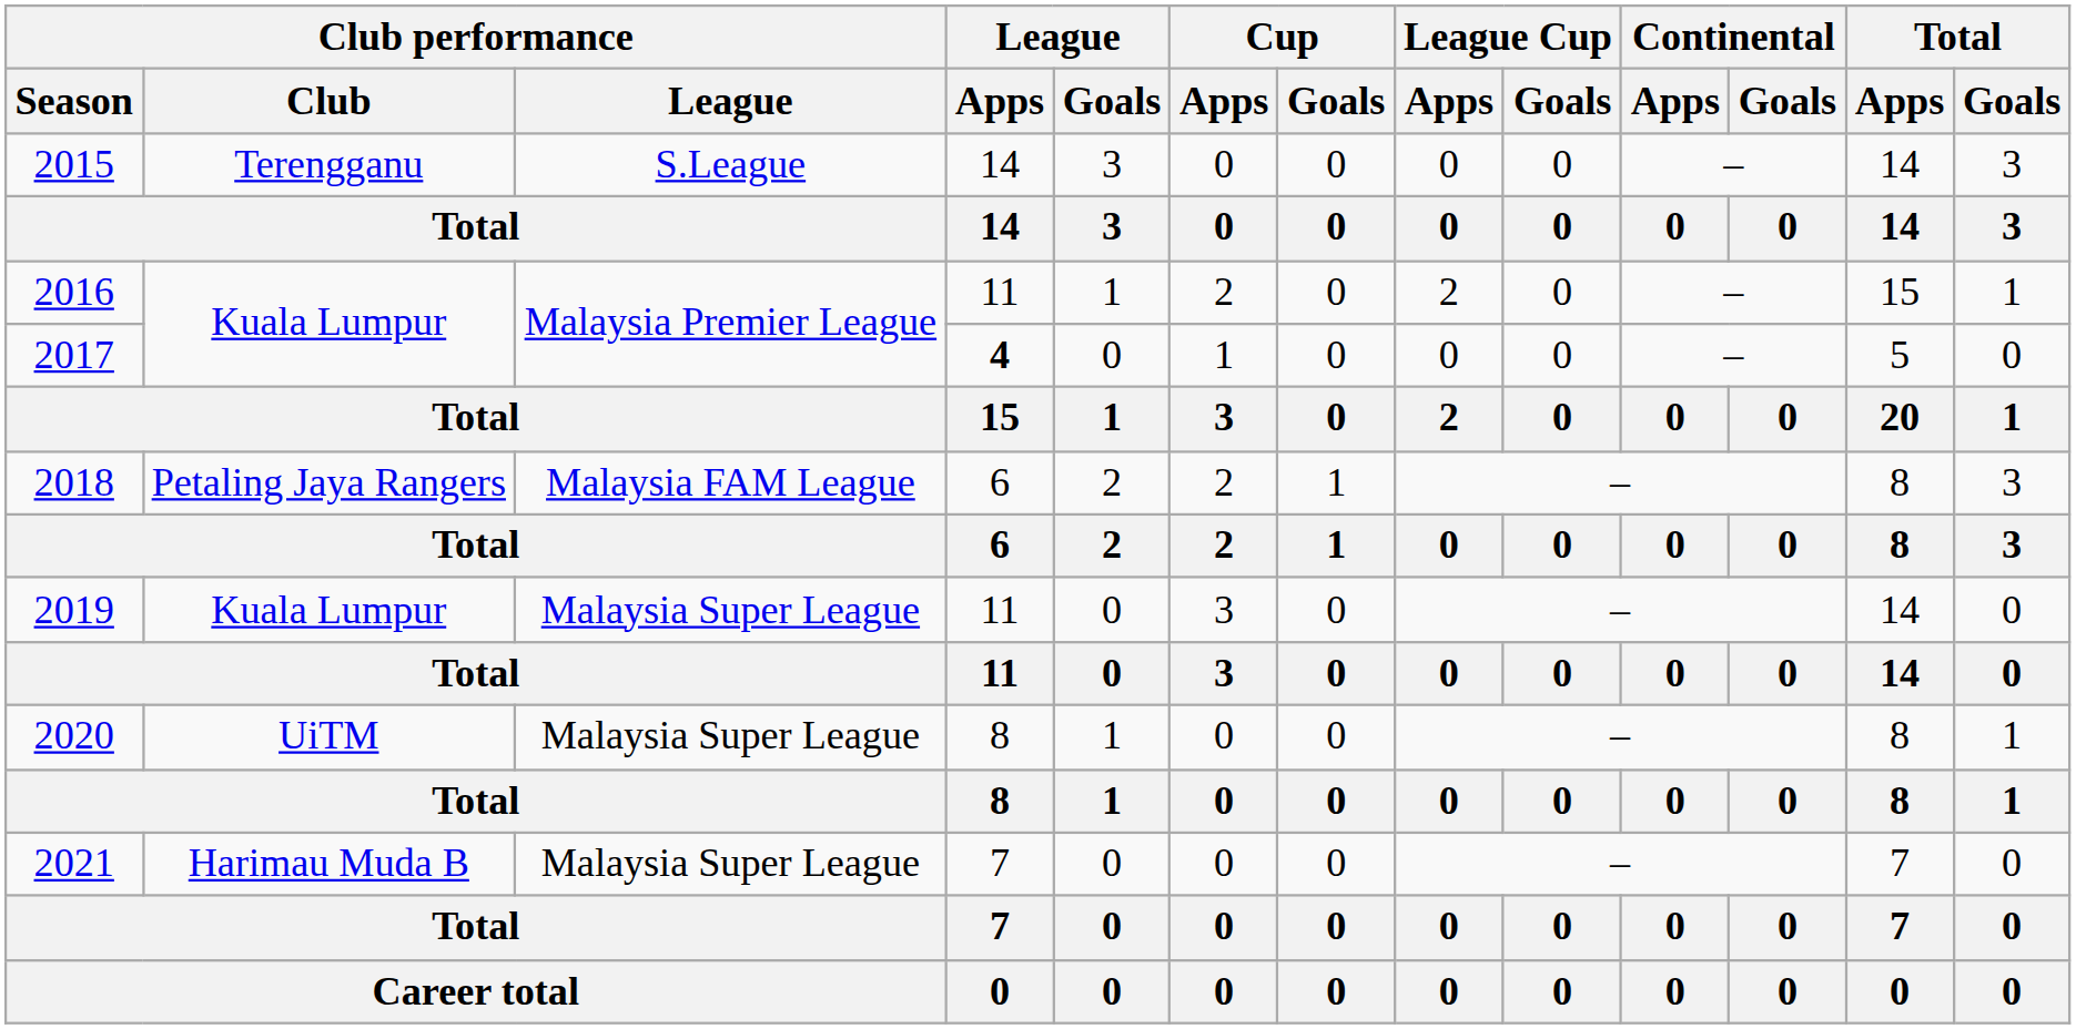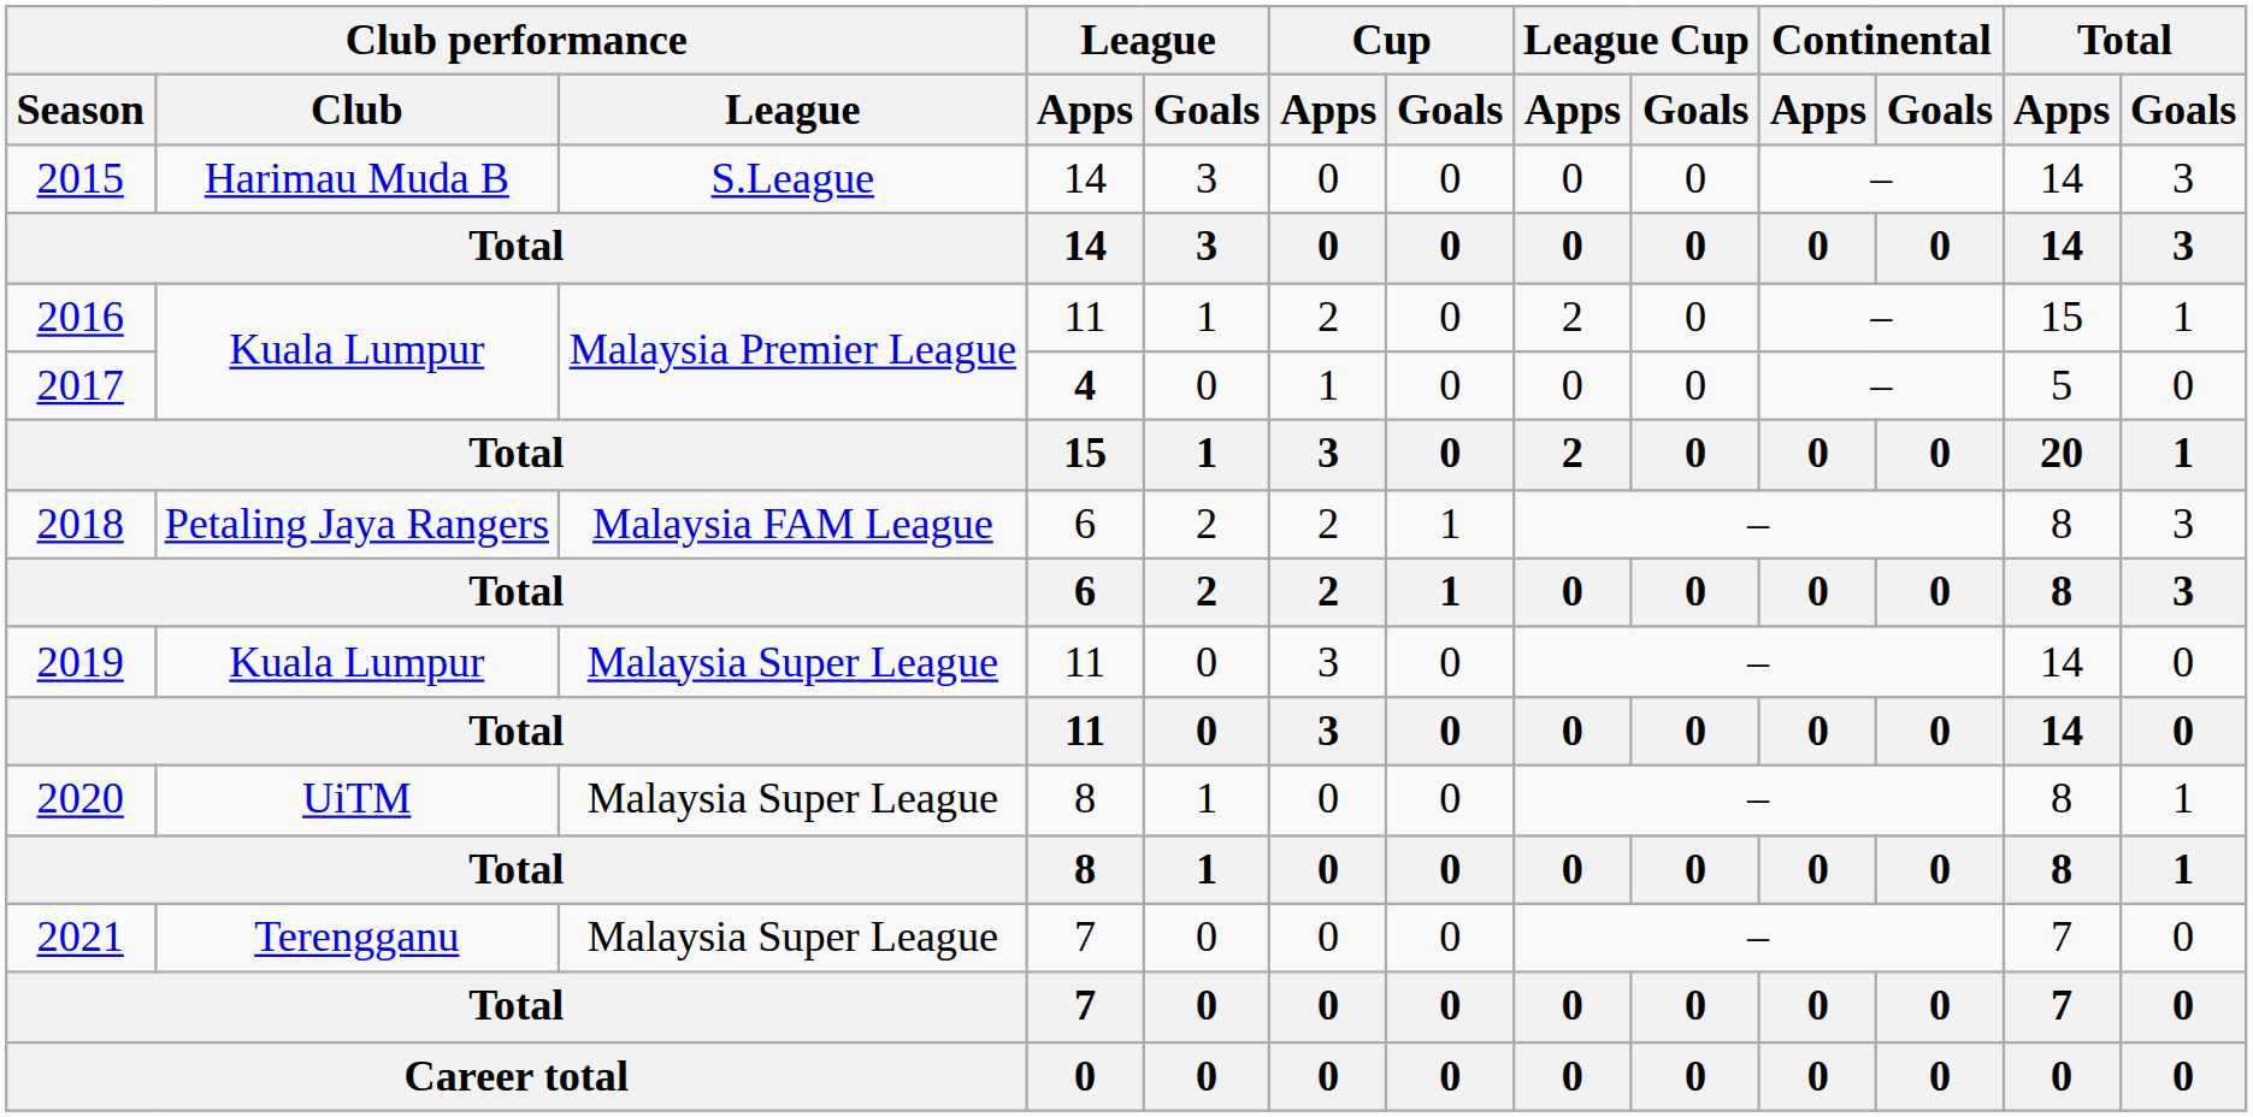 <table class=wikitable style="text-align: center;">
 <tr>
 <th colspan=3>Club performance</th>
 <th colspan=2>League</th>
 <th colspan=2>Cup</th>
 <th colspan=2>League Cup</th>
 <th colspan=2>Continental</th>
 <th colspan=2>Total</th>
 </tr>
 <tr>
 <th>Season</th>
 <th>Club</th>
 <th>League</th>
 <th>Apps</th>
 <th>Goals</th>
 <th>Apps</th>
 <th>Goals</th>
 <th>Apps</th>
 <th>Goals</th>
 <th>Apps</th>
 <th>Goals</th>
 <th>Apps</th>
 <th>Goals</th>
 </tr>
 <tr>
 <td><a href='#'>2015</a></td>
-<td><a href='#'>Terengganu</a></td>
+<td><a href='#'>Harimau Muda B</a></td>
 <td><a href='#'>S.League</a></td>
 <td>14</td>
 <td>3</td>
 <td>0</td>
 <td>0</td>
 <td>0</td>
 <td>0</td>
 <td colspan="2">–</td>
 <td>14</td>
 <td>3</td>
 </tr>
 <tr>
 <th colspan=3>Total</th>
 <th>14</th>
 <th>3</th>
 <th>0</th>
 <th>0</th>
 <th>0</th>
 <th>0</th>
 <th>0</th>
 <th>0</th>
 <th>14</th>
 <th>3</th>
 </tr>
 <tr>
 <td><a href='#'>2016</a></td>
 <td rowspan="2"><a href='#'>Kuala Lumpur</a></td>
 <td rowspan="2"><a href='#'>Malaysia Premier League</a></td>
 <td>11</td>
 <td>1</td>
 <td>2</td>
 <td>0</td>
 <td>2</td>
 <td>0</td>
 <td colspan="2">–</td>
 <td>15</td>
 <td>1</td>
 </tr>
 <tr>
 <td><a href='#'>2017</a></td>
 <td><strong>4</strong></td>
 <td>0</td>
 <td>1</td>
 <td>0</td>
 <td>0</td>
 <td>0</td>
 <td colspan="2">–</td>
 <td>5</td>
 <td>0</td>
 </tr>
 <tr>
 <th colspan=3>Total</th>
 <th>15</th>
 <th>1</th>
 <th>3</th>
 <th>0</th>
 <th>2</th>
 <th>0</th>
 <th>0</th>
 <th>0</th>
 <th>20</th>
 <th>1</th>
 </tr>
 <tr>
 <td><a href='#'>2018</a></td>
 <td><a href='#'>Petaling Jaya Rangers</a></td>
 <td><a href='#'>Malaysia FAM League</a></td>
 <td>6</td>
 <td>2</td>
 <td>2</td>
 <td>1</td>
 <td colspan="4">–</td>
 <td>8</td>
 <td>3</td>
 </tr>
 <tr>
 <th colspan=3>Total</th>
 <th>6</th>
 <th>2</th>
 <th>2</th>
 <th>1</th>
 <th>0</th>
 <th>0</th>
 <th>0</th>
 <th>0</th>
 <th>8</th>
 <th>3</th>
 </tr>
 <tr>
 <td><a href='#'>2019</a></td>
 <td><a href='#'>Kuala Lumpur</a></td>
 <td><a href='#'>Malaysia Super League</a></td>
 <td>11</td>
 <td>0</td>
 <td>3</td>
 <td>0</td>
 <td colspan="4">–</td>
 <td>14</td>
 <td>0</td>
 </tr>
 <tr>
 <th colspan=3>Total</th>
 <th>11</th>
 <th>0</th>
 <th>3</th>
 <th>0</th>
 <th>0</th>
 <th>0</th>
 <th>0</th>
 <th>0</th>
 <th>14</th>
 <th>0</th>
 </tr>
 <tr>
 <td><a href='#'>2020</a></td>
 <td><a href='#'>UiTM</a></td>
 <td>Malaysia Super League</td>
 <td>8</td>
 <td>1</td>
 <td>0</td>
 <td>0</td>
 <td colspan="4">–</td>
 <td>8</td>
 <td>1</td>
 </tr>
 <tr>
 <th colspan=3>Total</th>
 <th>8</th>
 <th>1</th>
 <th>0</th>
 <th>0</th>
 <th>0</th>
 <th>0</th>
 <th>0</th>
 <th>0</th>
 <th>8</th>
 <th>1</th>
 </tr>
 <tr>
 <td><a href='#'>2021</a></td>
-<td><a href='#'>Harimau Muda B</a></td>
+<td><a href='#'>Terengganu</a></td>
 <td>Malaysia Super League</td>
 <td>7</td>
 <td>0</td>
 <td>0</td>
 <td>0</td>
 <td colspan="4">–</td>
 <td>7</td>
 <td>0</td>
 </tr>
 <tr>
 <th colspan=3>Total</th>
 <th>7</th>
 <th>0</th>
 <th>0</th>
 <th>0</th>
 <th>0</th>
 <th>0</th>
 <th>0</th>
 <th>0</th>
 <th>7</th>
 <th>0</th>
 </tr>
 <tr>
 <th colspan=3>Career total</th>
 <th>0</th>
 <th>0</th>
 <th>0</th>
 <th>0</th>
 <th>0</th>
 <th>0</th>
 <th>0</th>
 <th>0</th>
 <th>0</th>
 <th>0</th>
 </tr>
 </table>
